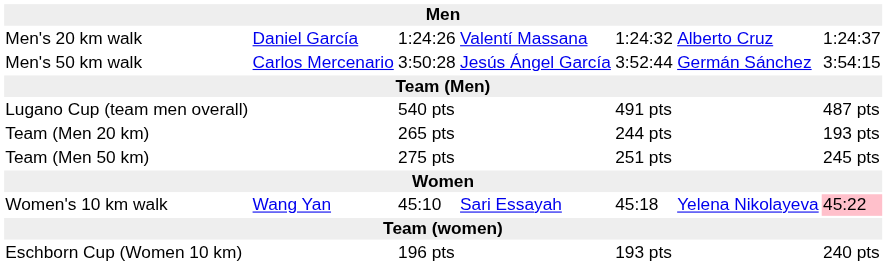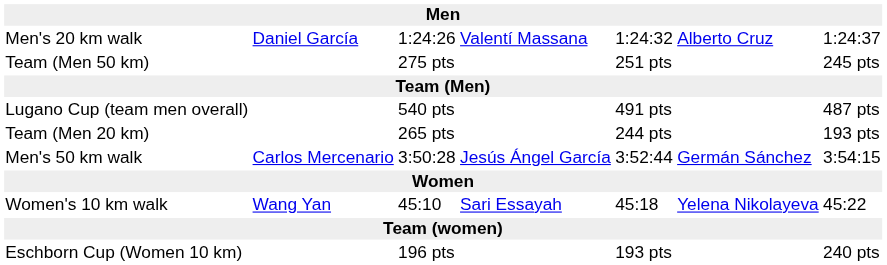 <table>
 <tr>
 <td colspan=7 bgcolor=#eeeeee style=text-align:center;><strong>Men</strong></td>
 </tr>
 <tr>
 <td>Men's 20 km walk</td>
 <td><a href='#'>Daniel García</a><br></td>
 <td>1:24:26</td>
 <td><a href='#'>Valentí Massana</a><br></td>
 <td>1:24:32</td>
 <td><a href='#'>Alberto Cruz</a><br></td>
 <td>1:24:37</td>
 </tr>
 <tr>
-<td>Men's 50 km walk</td>
-<td><a href='#'>Carlos Mercenario</a><br></td>
-<td>3:50:28</td>
-<td><a href='#'>Jesús Ángel García</a><br></td>
-<td>3:52:44</td>
-<td><a href='#'>Germán Sánchez</a><br></td>
-<td>3:54:15</td>
+<td>Team (Men 50 km)</td>
+<td></td>
+<td>275 pts</td>
+<td></td>
+<td>251 pts</td>
+<td></td>
+<td>245 pts</td>
 </tr>
 <tr>
 <td colspan=7 bgcolor=#eeeeee style=text-align:center;><strong>Team (Men)</strong></td>
 </tr>
 <tr>
 <td>Lugano Cup (team men overall)</td>
 <td></td>
 <td>540 pts</td>
 <td></td>
 <td>491 pts</td>
 <td></td>
 <td>487 pts</td>
 </tr>
 <tr>
 <td>Team (Men 20 km)</td>
 <td></td>
 <td>265 pts</td>
 <td></td>
 <td>244 pts</td>
 <td></td>
 <td>193 pts</td>
 </tr>
 <tr>
-<td>Team (Men 50 km)</td>
-<td></td>
-<td>275 pts</td>
-<td></td>
-<td>251 pts</td>
-<td></td>
-<td>245 pts</td>
+<td>Men's 50 km walk</td>
+<td><a href='#'>Carlos Mercenario</a><br></td>
+<td>3:50:28</td>
+<td><a href='#'>Jesús Ángel García</a><br></td>
+<td>3:52:44</td>
+<td><a href='#'>Germán Sánchez</a><br></td>
+<td>3:54:15</td>
 </tr>
 <tr>
 <td colspan=7 bgcolor=#eeeeee style=text-align:center;><strong>Women</strong></td>
 </tr>
 <tr>
 <td>Women's 10 km walk</td>
 <td><a href='#'>Wang Yan</a><br></td>
 <td>45:10</td>
 <td><a href='#'>Sari Essayah</a><br></td>
 <td>45:18</td>
 <td><a href='#'>Yelena Nikolayeva</a><br></td>
-<td style="background: pink;">45:22</td>
+<td>45:22</td>
 </tr>
 <tr>
 <td colspan=7 bgcolor=#eeeeee style=text-align:center;><strong>Team (women)</strong></td>
 </tr>
 <tr>
 <td>Eschborn Cup (Women 10 km)</td>
 <td></td>
 <td>196 pts</td>
 <td></td>
 <td>193 pts</td>
 <td></td>
 <td>240 pts</td>
 </tr>
 </table>
